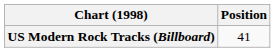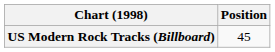 <table class="wikitable plainrowheaders">
 <tr>
 <th>Chart (1998)</th>
 <th>Position</th>
 </tr>
 <tr>
 <th scope="row">US Modern Rock Tracks (<em>Billboard</em>)</th>
-<td align="center">41</td>
+<td align="center">45</td>
 </tr>
 </table>
